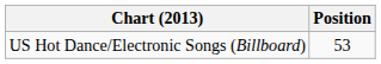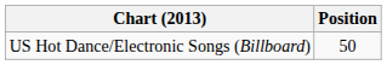 <table class="wikitable">
 <tr>
 <th scope="col">Chart (2013)</th>
 <th scope="col">Position</th>
 </tr>
 <tr>
 <td>US Hot Dance/Electronic Songs (<em>Billboard</em>)</td>
-<td style="text-align:center">53</td>
+<td style="text-align:center">50</td>
 </tr>
 </table>
